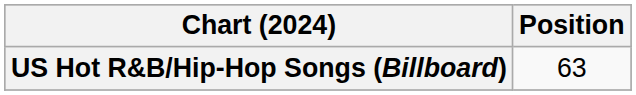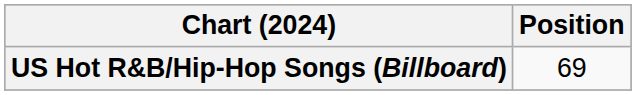 <table class="wikitable plainrowheaders" style="text-align:center">
 <tr>
 <th scope="col">Chart (2024)</th>
 <th scope="col">Position</th>
 </tr>
 <tr>
 <th scope="row">US Hot R&B/Hip-Hop Songs (<em>Billboard</em>)</th>
-<td>63</td>
+<td>69</td>
 </tr>
 </table>
